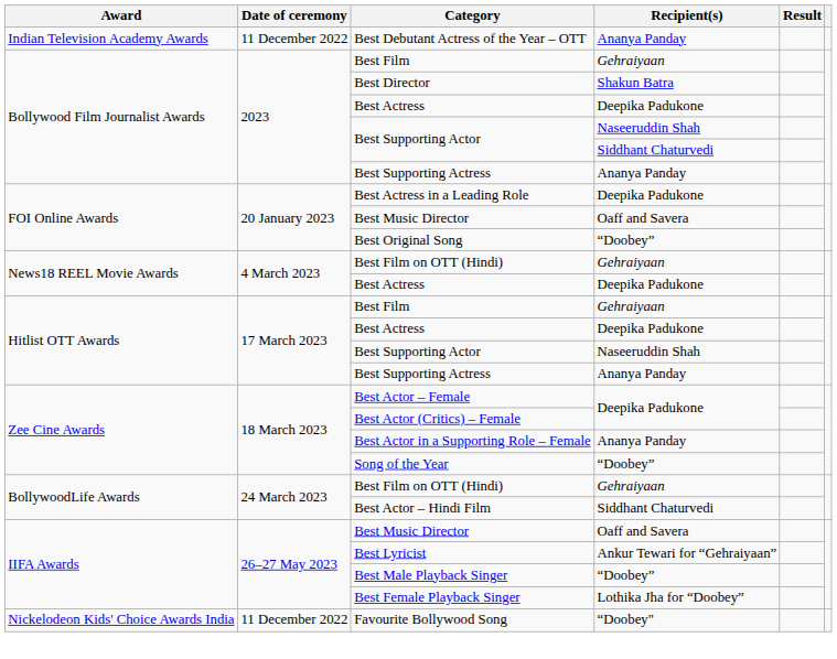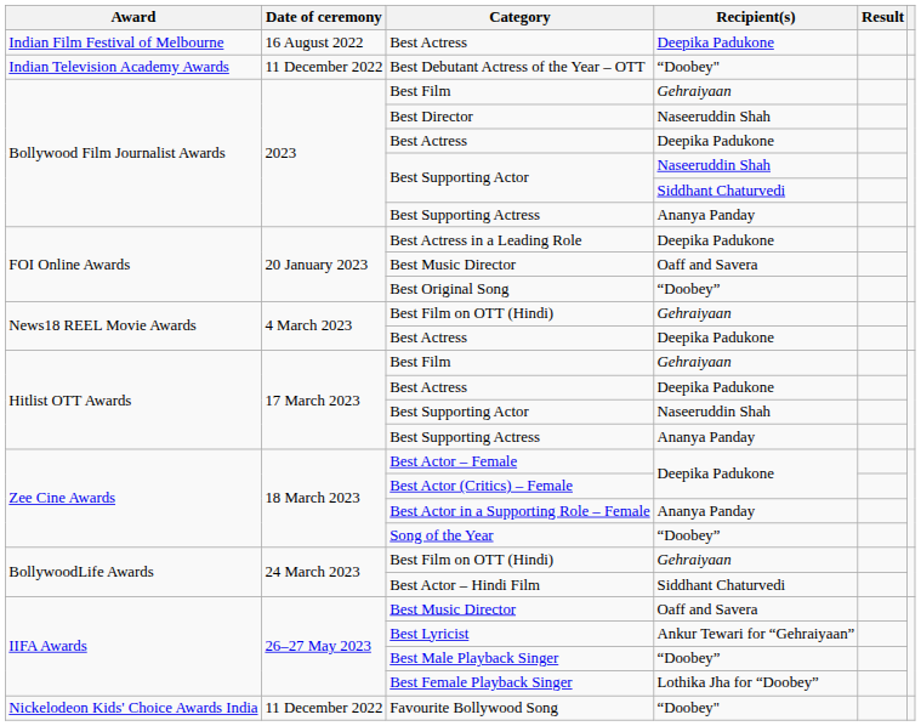 <table class="wikitable plainrowheaders sortable">
 <tr>
 <th scope="col">Award</th>
 <th scope="col">Date of ceremony</th>
 <th scope="col">Category</th>
 <th scope="col">Recipient(s)</th>
 <th scope="col">Result</th>
 <th scope="col" class="unsortable"></th>
 </tr>
 <tr>
+<td><a href='#'>Indian Film Festival of Melbourne</a></td>
+<td>16 August 2022</td>
+<td>Best Actress</td>
+<td><a href='#'>Deepika Padukone</a></td>
+<td></td>
+<td></td>
+</tr>
+<tr>
 <td><a href='#'>Indian Television Academy Awards</a></td>
 <td>11 December 2022</td>
 <td>Best Debutant Actress of the Year – OTT</td>
-<td><a href='#'>Ananya Panday</a></td>
+<td>“Doobey"</td>
 <td></td>
 <td></td>
 </tr>
 <tr>
 <td rowspan="6">Bollywood Film Journalist Awards</td>
 <td rowspan="6">2023</td>
 <td>Best Film</td>
 <td><em>Gehraiyaan</em></td>
 <td></td>
 <td rowspan="6"></td>
 </tr>
 <tr>
 <td>Best Director</td>
-<td><a href='#'>Shakun Batra</a></td>
+<td>Naseeruddin Shah</td>
 <td></td>
 </tr>
 <tr>
 <td>Best Actress</td>
 <td>Deepika Padukone</td>
 <td></td>
 </tr>
 <tr>
 <td rowspan="2">Best Supporting Actor</td>
 <td><a href='#'>Naseeruddin Shah</a></td>
 <td></td>
 </tr>
 <tr>
 <td><a href='#'>Siddhant Chaturvedi</a></td>
 <td></td>
 </tr>
 <tr>
 <td>Best Supporting Actress</td>
 <td>Ananya Panday</td>
 <td></td>
 </tr>
 <tr>
 <td rowspan="3">FOI Online Awards</td>
 <td rowspan="3">20 January 2023</td>
 <td>Best Actress in a Leading Role</td>
 <td>Deepika Padukone</td>
 <td></td>
 <td rowspan="3"></td>
 </tr>
 <tr>
 <td>Best Music Director</td>
 <td>Oaff and Savera</td>
 <td></td>
 </tr>
 <tr>
 <td>Best Original Song</td>
 <td>“Doobey”</td>
 <td></td>
 </tr>
 <tr>
 <td rowspan="2">News18 REEL Movie Awards</td>
 <td rowspan="2">4 March 2023</td>
 <td>Best Film on OTT (Hindi)</td>
 <td><em>Gehraiyaan</em></td>
 <td></td>
 <td rowspan="2"></td>
 </tr>
 <tr>
 <td>Best Actress</td>
 <td>Deepika Padukone</td>
 <td></td>
 </tr>
 <tr>
 <td rowspan="4">Hitlist OTT Awards</td>
 <td rowspan="4">17 March 2023</td>
 <td>Best Film</td>
 <td><em>Gehraiyaan</em></td>
 <td></td>
 <td rowspan="4"></td>
 </tr>
 <tr>
 <td>Best Actress</td>
 <td>Deepika Padukone</td>
 <td></td>
 </tr>
 <tr>
 <td>Best Supporting Actor</td>
 <td>Naseeruddin Shah</td>
 <td></td>
 </tr>
 <tr>
 <td>Best Supporting Actress</td>
 <td>Ananya Panday</td>
 <td></td>
 </tr>
 <tr>
 <td rowspan="4"><a href='#'>Zee Cine Awards</a></td>
 <td rowspan="4">18 March 2023</td>
 <td><a href='#'>Best Actor – Female</a></td>
 <td rowspan="2">Deepika Padukone</td>
 <td></td>
 <td rowspan="4"></td>
 </tr>
 <tr>
 <td><a href='#'>Best Actor (Critics) – Female</a></td>
 <td></td>
 </tr>
 <tr>
 <td><a href='#'>Best Actor in a Supporting Role – Female</a></td>
 <td>Ananya Panday</td>
 <td></td>
 </tr>
 <tr>
 <td><a href='#'>Song of the Year</a></td>
 <td>“Doobey”</td>
 <td></td>
 </tr>
 <tr>
 <td rowspan="2">BollywoodLife Awards</td>
 <td rowspan="2">24 March 2023</td>
 <td>Best Film on OTT (Hindi)</td>
 <td><em>Gehraiyaan</em></td>
 <td></td>
 <td rowspan="2"></td>
 </tr>
 <tr>
 <td>Best Actor – Hindi Film</td>
 <td>Siddhant Chaturvedi</td>
 <td></td>
 </tr>
 <tr>
 <td rowspan="4" scope="row"><a href='#'>IIFA Awards</a></td>
 <td rowspan="4"><a href='#'>26–27 May 2023</a></td>
 <td><a href='#'>Best Music Director</a></td>
 <td>Oaff and Savera</td>
 <td></td>
 <td rowspan="4" style="text-align:center;"></td>
 </tr>
 <tr>
 <td><a href='#'>Best Lyricist</a></td>
 <td>Ankur Tewari for “Gehraiyaan”</td>
 <td></td>
 </tr>
 <tr>
 <td><a href='#'>Best Male Playback Singer</a></td>
 <td>“Doobey”</td>
 <td></td>
 </tr>
 <tr>
 <td><a href='#'>Best Female Playback Singer</a></td>
 <td>Lothika Jha for “Doobey”</td>
 <td></td>
 </tr>
 <tr>
 <td><a href='#'>Nickelodeon Kids' Choice Awards India</a></td>
 <td>11 December 2022</td>
 <td>Favourite Bollywood Song</td>
 <td>“Doobey"</td>
 <td></td>
 <td></td>
 </tr>
 </table>
